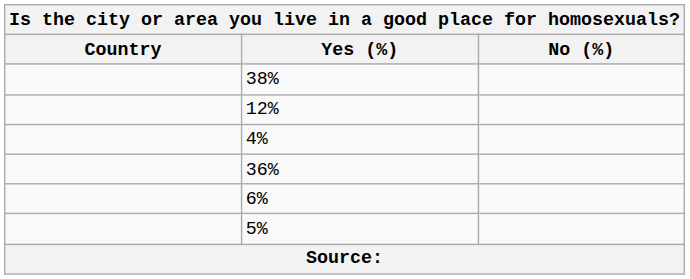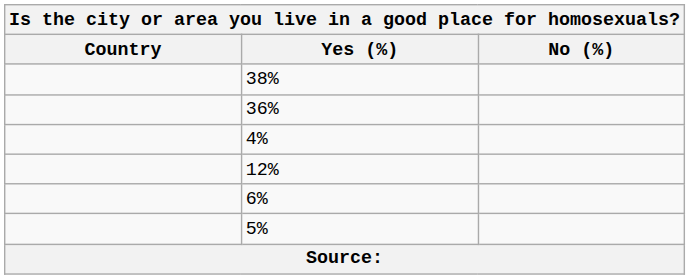 <table class="wikitable sortable">
 <tr>
 <th colspan="3">Is the city or area you live in a good place for homosexuals?</th>
 </tr>
 <tr>
 <th>Country</th>
 <th>Yes (%)</th>
 <th>No (%)</th>
 </tr>
 <tr>
 <td></td>
 <td>38%</td>
 <td></td>
 </tr>
 <tr>
 <td></td>
-<td>12%</td>
+<td>36%</td>
 <td></td>
 </tr>
 <tr>
 <td></td>
 <td>4%</td>
 <td></td>
 </tr>
 <tr>
 <td></td>
-<td>36%</td>
+<td>12%</td>
 <td></td>
 </tr>
 <tr>
 <td></td>
 <td>6%</td>
 <td></td>
 </tr>
 <tr>
 <td></td>
 <td>5%</td>
 <td></td>
 </tr>
 <tr>
 <th colspan="3">Source: </th>
 </tr>
 </table>
